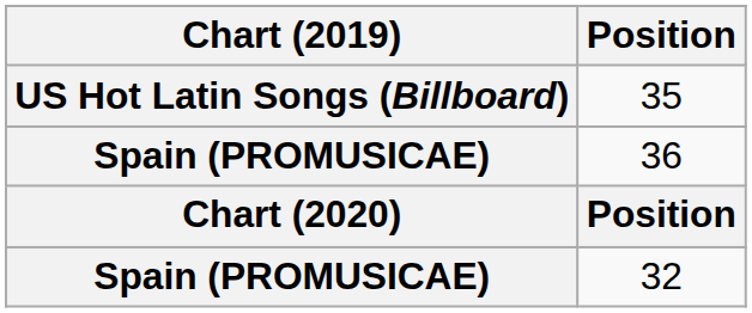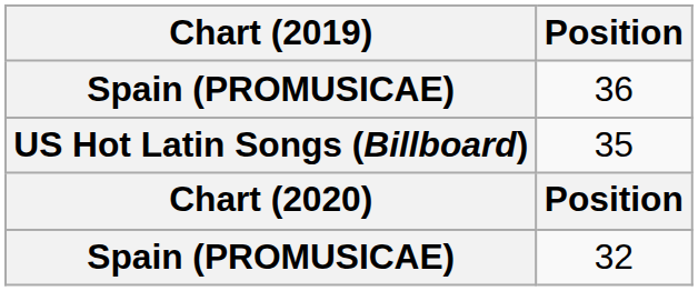 <table class="wikitable plainrowheaders" style="text-align:center">
 <tr>
 <th scope="col">Chart (2019)</th>
 <th scope="col">Position</th>
 </tr>
 <tr>
+<th scope="row">Spain (PROMUSICAE)</th>
+<td>36</td>
+</tr>
+<tr>
 <th scope="row">US Hot Latin Songs (<em>Billboard</em>)</th>
 <td>35</td>
-</tr>
-<tr>
-<th scope="row">Spain (PROMUSICAE)</th>
-<td>36</td>
 </tr>
 <tr>
 <th scope="col">Chart (2020)</th>
 <th scope="col">Position</th>
 </tr>
 <tr>
 <th scope="row">Spain (PROMUSICAE)</th>
 <td>32</td>
 </tr>
 </table>
